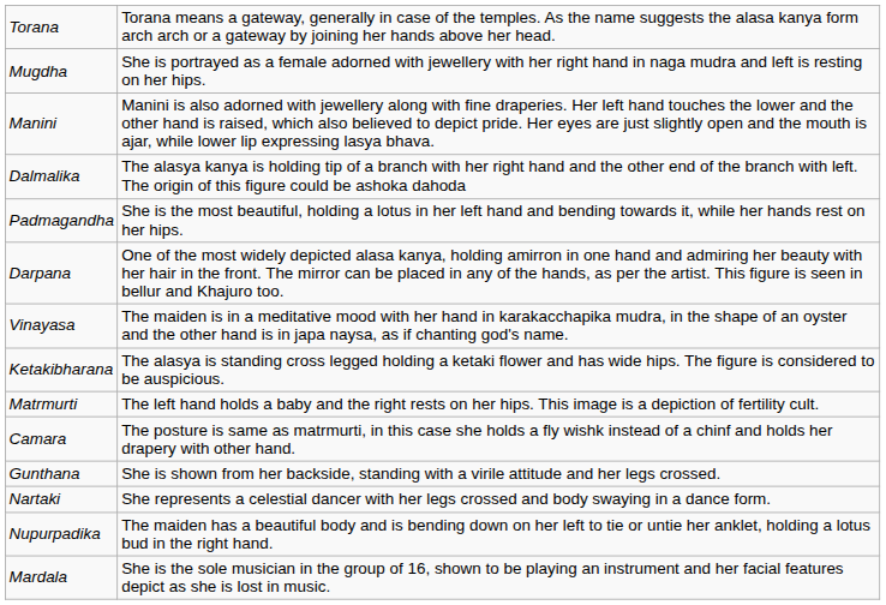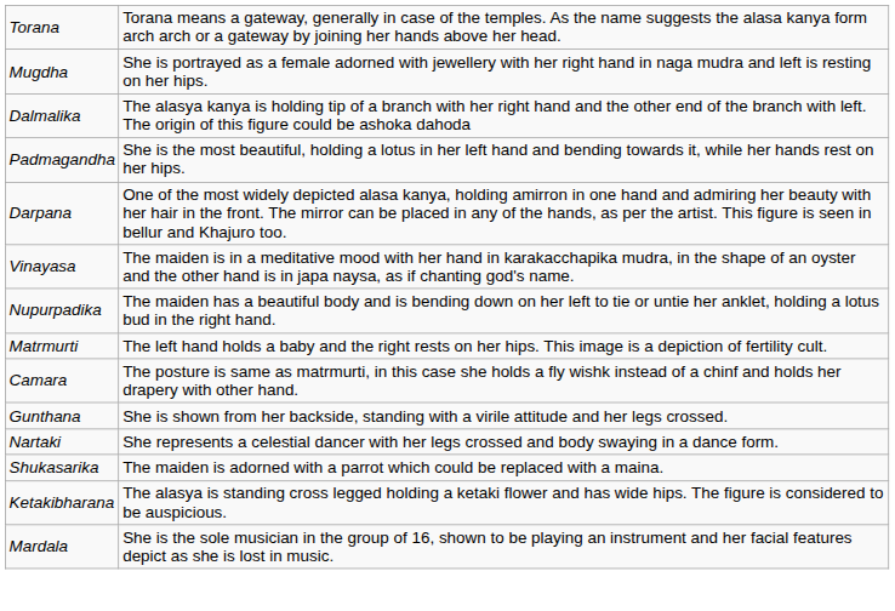 <table class="wikitable">
 <tr>
 <td><em>Torana</em></td>
 <td>Torana means a gateway, generally in case of the temples.  As the name suggests the alasa kanya  form arch arch or a gateway by joining her hands above her head.</td>
 </tr>
 <tr>
 <td><em>Mugdha</em></td>
 <td>She is portrayed as a female adorned with jewellery with her right hand in naga mudra and left is resting on her hips.</td>
-</tr>
-<tr>
-<td><em>Manini</em></td>
-<td>Manini is also adorned with jewellery along with fine draperies. Her left hand touches the lower and the other hand is raised, which also believed to depict pride. Her eyes are just slightly open and the mouth is ajar, while lower lip expressing lasya bhava.</td>
 </tr>
 <tr>
 <td><em>Dalmalika</em></td>
 <td>The alasya kanya is holding tip of a branch with her right hand and the other end of the branch with left. The origin of this figure could be ashoka dahoda</td>
 </tr>
 <tr>
 <td><em>Padmagandha</em></td>
 <td>She is the most beautiful, holding a lotus in her left hand and bending towards it, while her hands rest on her hips.</td>
 </tr>
 <tr>
 <td><em>Darpana</em></td>
 <td>One of the most widely depicted alasa kanya, holding amirron in one hand and admiring her beauty with her hair in the front. The mirror  can be placed in any of the hands, as per the artist. This figure is seen in bellur and Khajuro too.</td>
 </tr>
 <tr>
 <td><em>Vinayasa</em></td>
 <td>The maiden is in a meditative mood with her hand in karakacchapika mudra, in the shape of an oyster and the other hand is in japa naysa, as if chanting god's name.</td>
 </tr>
 <tr>
-<td><em>Ketakibharana</em></td>
-<td>The alasya is standing cross legged holding a ketaki flower and has wide hips. The figure is considered to be auspicious.</td>
+<td><em>Nupurpadika</em></td>
+<td>The maiden has a beautiful body and is bending down on her left to tie or untie  her anklet, holding a lotus bud in the right hand.</td>
 </tr>
 <tr>
 <td><em>Matrmurti</em></td>
 <td>The left hand holds a baby and the right rests on her hips. This image is a depiction of fertility cult.</td>
 </tr>
 <tr>
 <td><em>Camara</em></td>
 <td>The posture is same as matrmurti, in this case she holds a fly wishk instead of a chinf and holds her drapery with other hand.</td>
 </tr>
 <tr>
 <td><em>Gunthana</em></td>
 <td>She is shown from her backside, standing with a virile attitude and her legs crossed.</td>
 </tr>
 <tr>
 <td><em>Nartaki</em></td>
 <td>She represents a celestial dancer with her legs crossed and body swaying in a dance form.</td>
 </tr>
 <tr>
-<td><em>Nupurpadika</em></td>
-<td>The maiden has a beautiful body and is bending down on her left to tie or untie  her anklet, holding a lotus bud in the right hand.</td>
+<td><em>Shukasarika</em></td>
+<td>The maiden is adorned with a parrot which could be replaced with a maina.</td>
+</tr>
+<tr>
+<td><em>Ketakibharana</em></td>
+<td>The alasya is standing cross legged holding a ketaki flower and has wide hips. The figure is considered to be auspicious.</td>
 </tr>
 <tr>
 <td><em>Mardala</em></td>
 <td>She is the sole musician in the group of 16, shown to be playing an instrument and her facial features depict as she is lost in music.</td>
 </tr>
 </table>
